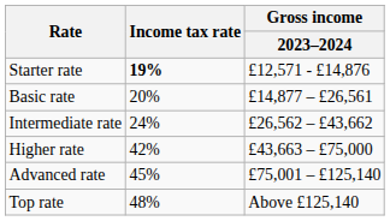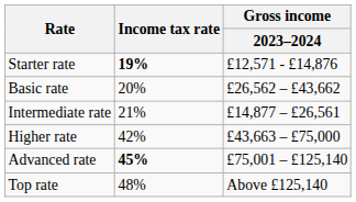 <table class="wikitable">
 <tr>
 <th rowspan="2">Rate</th>
 <th rowspan="2">Income tax rate</th>
 <th colspan="4">Gross income</th>
 </tr>
 <tr>
 <th>2023–2024</th>
 </tr>
 <tr>
 <td>Starter rate</td>
 <td><strong>19%</strong></td>
 <td>£12,571 - £14,876</td>
 </tr>
 <tr>
 <td>Basic rate</td>
 <td>20%</td>
-<td>£14,877 – £26,561</td>
+<td>£26,562 – £43,662</td>
 </tr>
 <tr>
 <td>Intermediate rate</td>
-<td>24%</td>
-<td>£26,562 – £43,662</td>
+<td>21%</td>
+<td>£14,877 – £26,561</td>
 </tr>
 <tr>
 <td>Higher rate</td>
 <td>42%</td>
 <td colspan="3">£43,663 – £75,000</td>
 </tr>
 <tr>
 <td>Advanced rate</td>
-<td>45%</td>
+<td><strong>45%</strong></td>
 <td colspan="4">£75,001 – £125,140</td>
 </tr>
 <tr>
 <td>Top rate</td>
 <td>48%</td>
 <td colspan="4">Above £125,140</td>
 </tr>
 </table>
